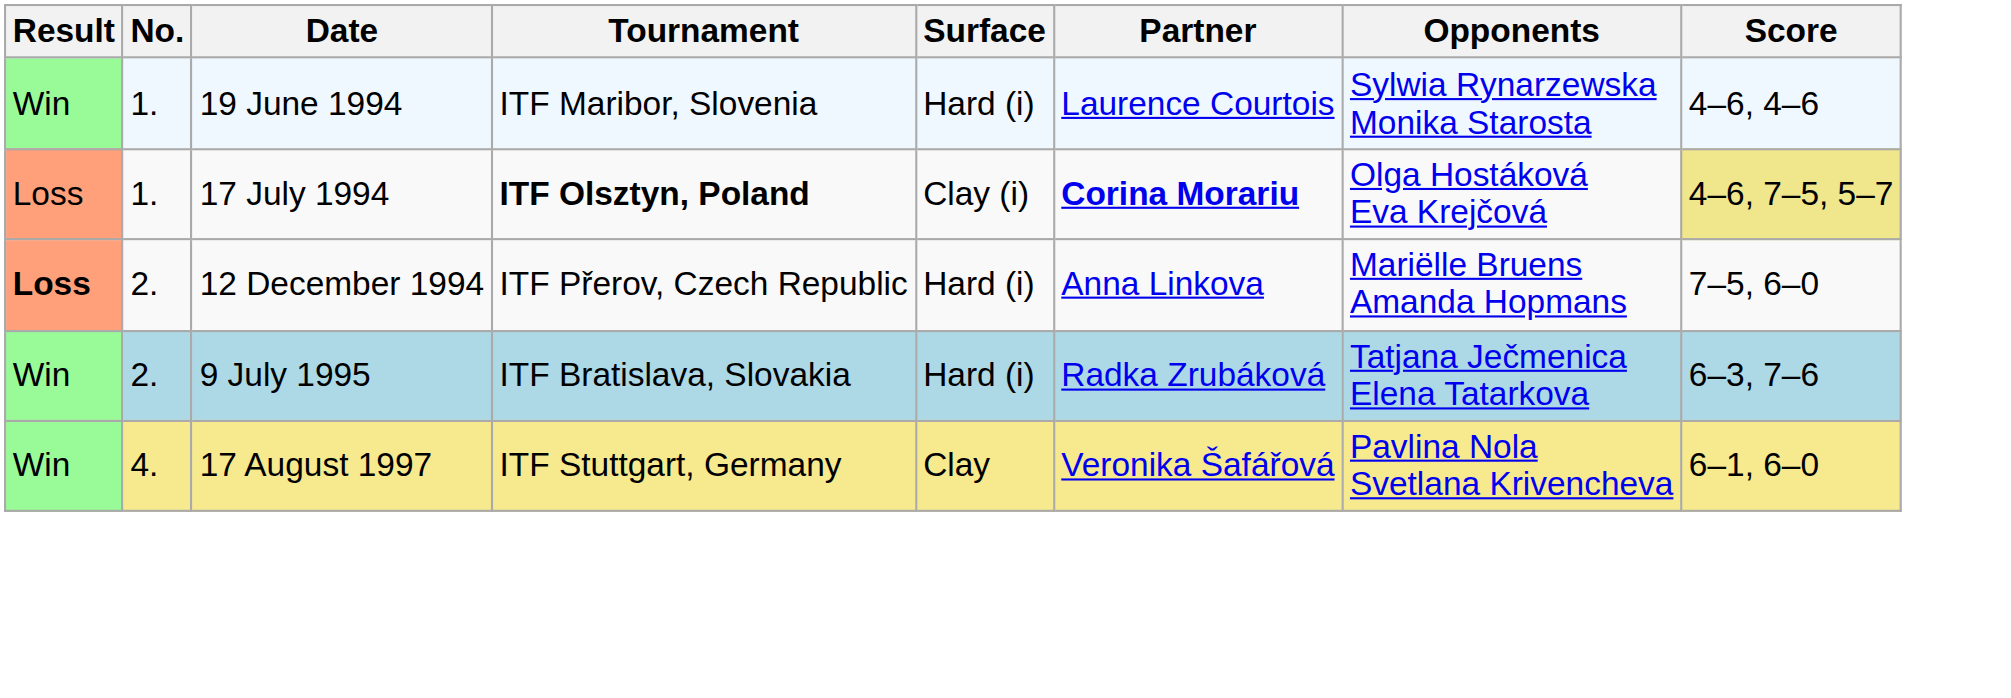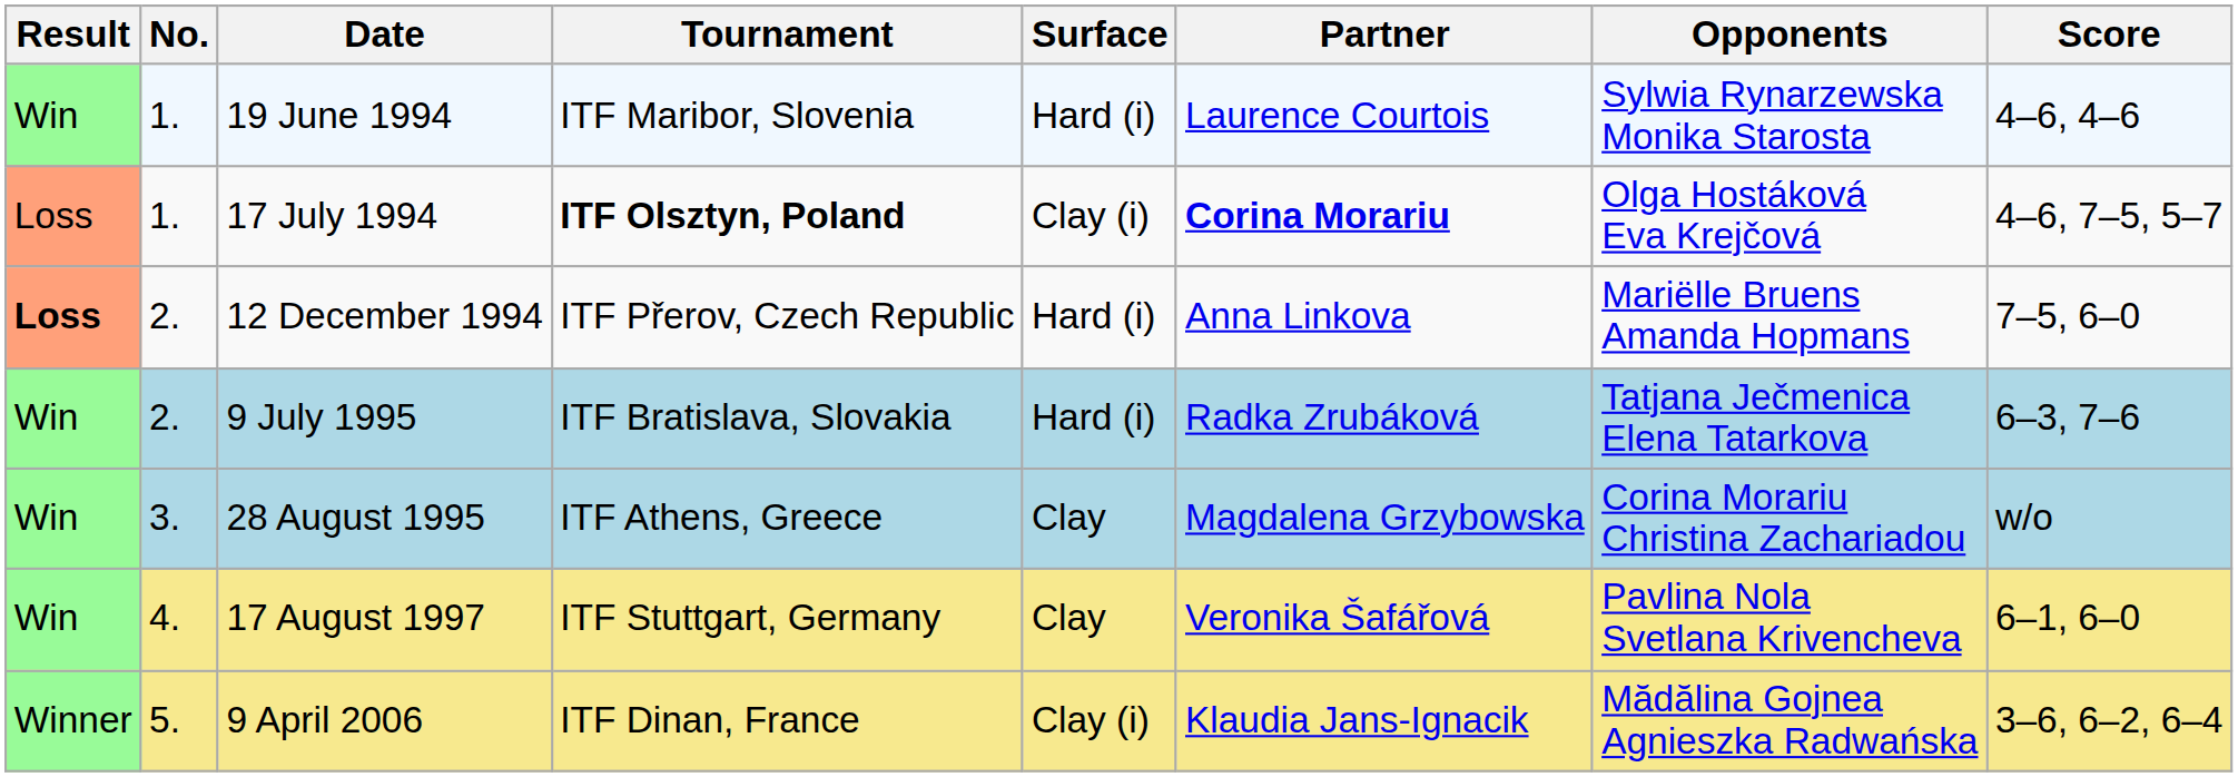 <table class="sortable wikitable">
 <tr>
 <th>Result</th>
 <th>No.</th>
 <th>Date</th>
 <th>Tournament</th>
 <th>Surface</th>
 <th>Partner</th>
 <th>Opponents</th>
 <th class="unsortable">Score</th>
 </tr>
 <tr style="background:#f0f8ff;">
 <td style="background:#98fb98;">Win</td>
 <td>1.</td>
 <td>19 June 1994</td>
 <td>ITF Maribor, Slovenia</td>
 <td>Hard (i)</td>
 <td> <a href='#'>Laurence Courtois</a></td>
 <td> <a href='#'>Sylwia Rynarzewska</a> <br>  <a href='#'>Monika Starosta</a></td>
 <td>4–6, 4–6</td>
 </tr>
 <tr>
 <td style="background:#ffa07a;">Loss</td>
 <td>1.</td>
 <td>17 July 1994</td>
 <td><strong>ITF Olsztyn, Poland</strong></td>
 <td>Clay (i)</td>
 <td><strong> <a href='#'>Corina Morariu</a></strong></td>
 <td> <a href='#'>Olga Hostáková</a> <br>  <a href='#'>Eva Krejčová</a></td>
-<td style="background: khaki;">4–6, 7–5, 5–7</td>
+<td>4–6, 7–5, 5–7</td>
 </tr>
 <tr>
 <td style="background:#ffa07a;"><strong>Loss</strong></td>
 <td>2.</td>
 <td>12 December 1994</td>
 <td>ITF Přerov, Czech Republic</td>
 <td>Hard (i)</td>
 <td> <a href='#'>Anna Linkova</a></td>
 <td> <a href='#'>Mariëlle Bruens</a> <br>  <a href='#'>Amanda Hopmans</a></td>
 <td>7–5, 6–0</td>
 </tr>
 <tr style="background:lightblue;">
 <td style="background:#98fb98;">Win</td>
 <td>2.</td>
 <td>9 July 1995</td>
 <td>ITF Bratislava, Slovakia</td>
 <td>Hard (i)</td>
 <td> <a href='#'>Radka Zrubáková</a></td>
 <td> <a href='#'>Tatjana Ječmenica</a> <br>  <a href='#'>Elena Tatarkova</a></td>
 <td>6–3, 7–6</td>
 </tr>
+<tr style="background:lightblue;">
+<td style="background:#98fb98;">Win</td>
+<td>3.</td>
+<td>28 August 1995</td>
+<td>ITF Athens, Greece</td>
+<td>Clay</td>
+<td> <a href='#'>Magdalena Grzybowska</a></td>
+<td> <a href='#'>Corina Morariu</a> <br>  <a href='#'>Christina Zachariadou</a></td>
+<td>w/o</td>
+</tr>
 <tr style="background:#f7e98e;">
 <td style="background:#98fb98;">Win</td>
 <td>4.</td>
 <td>17 August 1997</td>
 <td>ITF Stuttgart, Germany</td>
 <td>Clay</td>
 <td> <a href='#'>Veronika Šafářová</a></td>
 <td> <a href='#'>Pavlina Nola</a> <br>  <a href='#'>Svetlana Krivencheva</a></td>
 <td>6–1, 6–0</td>
 </tr>
+<tr style="background:#f7e98e;">
+<td bgcolor="98FB98">Winner</td>
+<td>5.</td>
+<td>9 April 2006</td>
+<td>ITF Dinan, France</td>
+<td>Clay (i)</td>
+<td> <a href='#'>Klaudia Jans-Ignacik</a></td>
+<td> <a href='#'>Mădălina Gojnea</a> <br>  <a href='#'>Agnieszka Radwańska</a></td>
+<td>3–6, 6–2, 6–4</td>
+</tr>
 </table>
